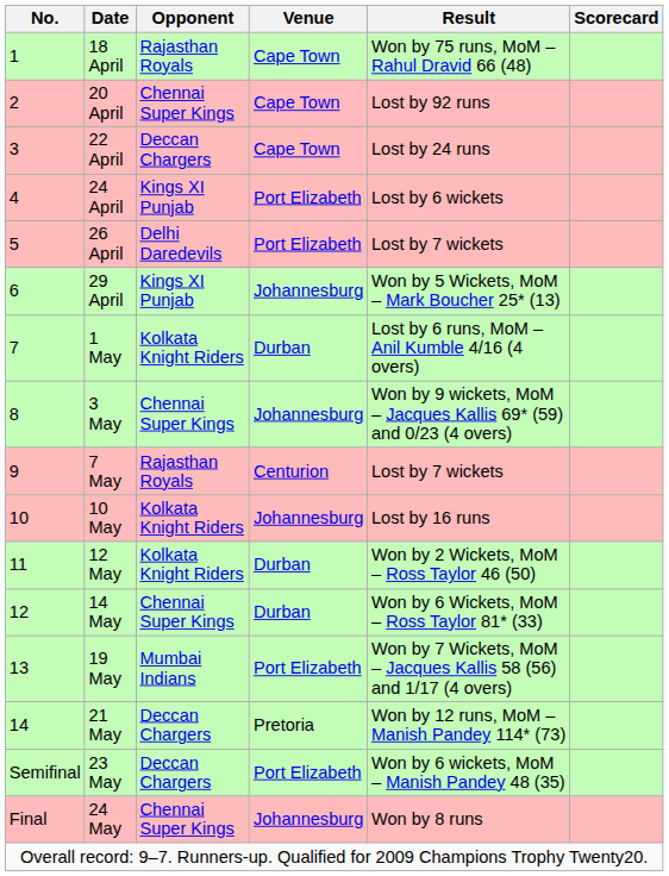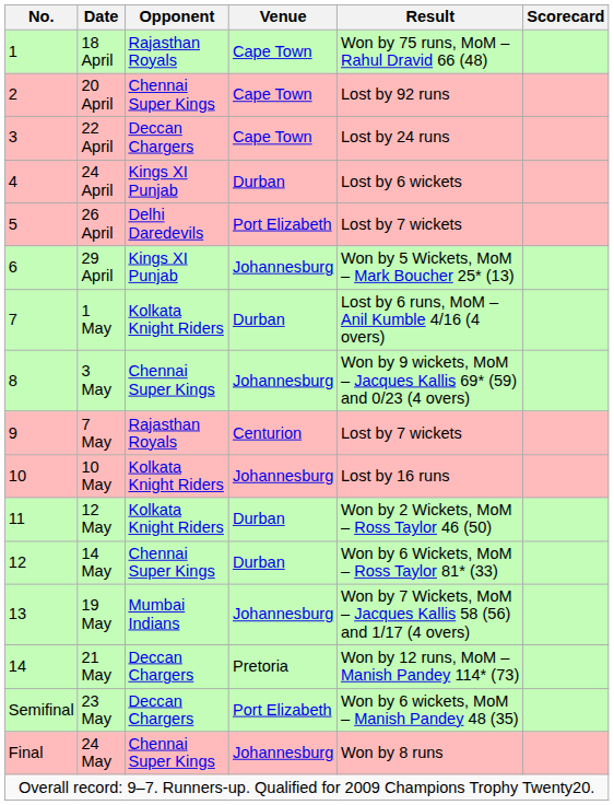 <table class="wikitable sortable">
 <tr>
 <th>No.</th>
 <th>Date</th>
 <th>Opponent</th>
 <th>Venue</th>
 <th>Result</th>
 <th>Scorecard</th>
 </tr>
 <tr style="background:#c3fdb8;">
 <td>1</td>
 <td>18 April</td>
 <td><a href='#'>Rajasthan Royals</a></td>
 <td><a href='#'>Cape Town</a></td>
 <td>Won by 75 runs, MoM –  <a href='#'>Rahul Dravid</a> 66 (48)</td>
 <td></td>
 </tr>
 <tr style="background:#fbb;">
 <td>2</td>
 <td>20 April</td>
 <td><a href='#'>Chennai Super Kings</a></td>
 <td><a href='#'>Cape Town</a></td>
 <td>Lost by 92 runs</td>
 <td></td>
 </tr>
 <tr style="background:#fbb;">
 <td>3</td>
 <td>22 April</td>
 <td><a href='#'>Deccan Chargers</a></td>
 <td><a href='#'>Cape Town</a></td>
 <td>Lost by 24 runs</td>
 <td></td>
 </tr>
 <tr style="background:#fbb;">
 <td>4</td>
 <td>24 April</td>
 <td><a href='#'>Kings XI Punjab</a></td>
-<td><a href='#'>Port Elizabeth</a></td>
+<td><a href='#'>Durban</a></td>
 <td>Lost by 6 wickets</td>
 <td></td>
 </tr>
 <tr style="background:#fbb;">
 <td>5</td>
 <td>26 April</td>
 <td><a href='#'>Delhi Daredevils</a></td>
 <td><a href='#'>Port Elizabeth</a></td>
 <td>Lost by 7 wickets</td>
 <td></td>
 </tr>
 <tr style="background:#c3fdb8;">
 <td>6</td>
 <td>29 April</td>
 <td><a href='#'>Kings XI Punjab</a></td>
 <td><a href='#'>Johannesburg</a></td>
 <td>Won by 5 Wickets, MoM –  <a href='#'>Mark Boucher</a> 25* (13)</td>
 <td></td>
 </tr>
 <tr style="background:#c3fdb8;">
 <td>7</td>
 <td>1 May</td>
 <td><a href='#'>Kolkata Knight Riders</a></td>
 <td><a href='#'>Durban</a></td>
 <td>Lost by 6 runs, MoM –  <a href='#'>Anil Kumble</a> 4/16 (4 overs)</td>
 <td></td>
 </tr>
 <tr style="background:#c3fdb8;">
 <td>8</td>
 <td>3 May</td>
 <td><a href='#'>Chennai Super Kings</a></td>
 <td><a href='#'>Johannesburg</a></td>
 <td>Won by 9 wickets, MoM –  <a href='#'>Jacques Kallis</a> 69* (59) and 0/23 (4 overs)</td>
 <td></td>
 </tr>
 <tr style="background:#fbb;">
 <td>9</td>
 <td>7 May</td>
 <td><a href='#'>Rajasthan Royals</a></td>
 <td><a href='#'>Centurion</a></td>
 <td>Lost by 7 wickets</td>
 <td></td>
 </tr>
 <tr style="background:#fbb;">
 <td>10</td>
 <td>10 May</td>
 <td><a href='#'>Kolkata Knight Riders</a></td>
 <td><a href='#'>Johannesburg</a></td>
 <td>Lost by 16 runs</td>
 <td></td>
 </tr>
 <tr style="background:#c3fdb8;">
 <td>11</td>
 <td>12 May</td>
 <td><a href='#'>Kolkata Knight Riders</a></td>
 <td><a href='#'>Durban</a></td>
 <td>Won by 2 Wickets, MoM –  <a href='#'>Ross Taylor</a> 46 (50)</td>
 <td></td>
 </tr>
 <tr style="background:#c3fdb8;">
 <td>12</td>
 <td>14 May</td>
 <td><a href='#'>Chennai Super Kings</a></td>
 <td><a href='#'>Durban</a></td>
 <td>Won by 6 Wickets, MoM –  <a href='#'>Ross Taylor</a> 81* (33)</td>
 <td></td>
 </tr>
 <tr style="background:#c3fdb8;">
 <td>13</td>
 <td>19 May</td>
 <td><a href='#'>Mumbai Indians</a></td>
-<td><a href='#'>Port Elizabeth</a></td>
+<td><a href='#'>Johannesburg</a></td>
 <td>Won by 7 Wickets, MoM –  <a href='#'>Jacques Kallis</a> 58 (56) and 1/17 (4 overs)</td>
 <td></td>
 </tr>
 <tr style="background:#c3fdb8;">
 <td>14</td>
 <td>21 May</td>
 <td><a href='#'>Deccan Chargers</a></td>
 <td [>Pretoria</td>
 <td>Won by 12 runs, MoM –  <a href='#'>Manish Pandey</a> 114* (73)</td>
 <td></td>
 </tr>
 <tr style="background:#c3fdb8;">
 <td>Semifinal</td>
 <td>23 May</td>
 <td><a href='#'>Deccan Chargers</a></td>
 <td><a href='#'>Port Elizabeth</a></td>
 <td>Won by 6 wickets, MoM –  <a href='#'>Manish Pandey</a> 48 (35)</td>
 <td></td>
 </tr>
 <tr style="background:#fbb;">
 <td>Final</td>
 <td>24 May</td>
 <td><a href='#'>Chennai Super Kings</a></td>
 <td><a href='#'>Johannesburg</a></td>
 <td>Won by 8 runs</td>
 <td></td>
 </tr>
 <tr>
 <td colspan="6" style="text-align:center;">Overall record: 9–7. Runners-up. Qualified for 2009 Champions Trophy Twenty20.</td>
 </tr>
 </table>
